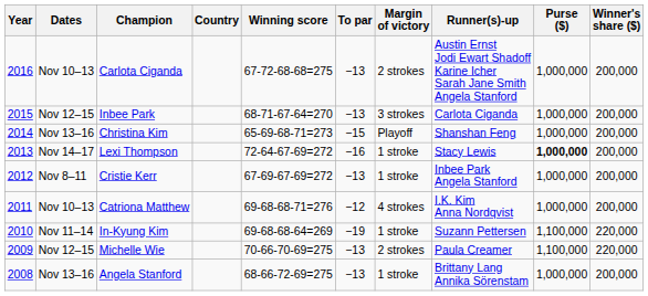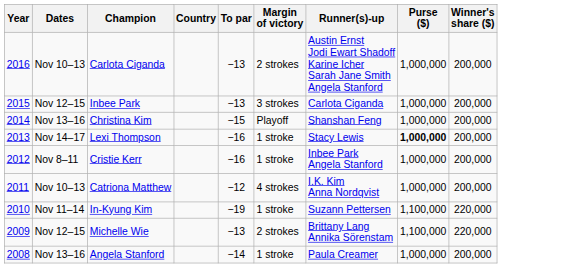 <table class="wikitable">
 <tr>
 <th>Year</th>
 <th>Dates</th>
 <th>Champion</th>
 <th>Country</th>
-<th>Winning score</th>
 <th>To par</th>
 <th>Margin<br>of victory</th>
 <th>Runner(s)-up</th>
 <th>Purse<br>($)</th>
 <th>Winner's<br>share ($)</th>
 </tr>
 <tr>
 <td><a href='#'>2016</a></td>
 <td>Nov 10–13</td>
 <td><a href='#'>Carlota Ciganda</a></td>
 <td></td>
-<td>67-72-68-68=275</td>
 <td align=center>−13</td>
 <td>2 strokes</td>
 <td> <a href='#'>Austin Ernst</a><br> <a href='#'>Jodi Ewart Shadoff</a><br> <a href='#'>Karine Icher</a><br> <a href='#'>Sarah Jane Smith</a><br> <a href='#'>Angela Stanford</a></td>
 <td align=center>1,000,000</td>
 <td align=center>200,000</td>
 </tr>
 <tr>
 <td><a href='#'>2015</a></td>
 <td>Nov 12–15</td>
 <td><a href='#'>Inbee Park</a></td>
 <td></td>
-<td>68-71-67-64=270</td>
 <td align=center>−13</td>
 <td>3 strokes</td>
 <td> <a href='#'>Carlota Ciganda</a></td>
 <td align=center>1,000,000</td>
 <td align=center>200,000</td>
 </tr>
 <tr>
 <td><a href='#'>2014</a></td>
 <td>Nov 13–16</td>
 <td><a href='#'>Christina Kim</a></td>
 <td></td>
-<td>65-69-68-71=273</td>
 <td align=center>−15</td>
 <td>Playoff</td>
 <td> <a href='#'>Shanshan Feng</a></td>
 <td align=center>1,000,000</td>
 <td align=center>200,000</td>
 </tr>
 <tr>
 <td><a href='#'>2013</a></td>
 <td>Nov 14–17</td>
 <td><a href='#'>Lexi Thompson</a></td>
 <td></td>
-<td>72-64-67-69=272</td>
 <td align=center>−16</td>
 <td>1 stroke</td>
 <td> <a href='#'>Stacy Lewis</a></td>
 <td align=center><strong>1,000,000</strong></td>
 <td align=center>200,000</td>
 </tr>
 <tr>
 <td><a href='#'>2012</a></td>
 <td>Nov 8–11</td>
 <td><a href='#'>Cristie Kerr</a></td>
 <td></td>
-<td>67-69-67-69=272</td>
-<td align=center>−13</td>
+<td align=center>−16</td>
 <td>1 stroke</td>
 <td> <a href='#'>Inbee Park</a> <br>  <a href='#'>Angela Stanford</a></td>
 <td align=center>1,000,000</td>
 <td align=center>200,000</td>
 </tr>
 <tr>
 <td><a href='#'>2011</a></td>
 <td>Nov 10–13</td>
 <td><a href='#'>Catriona Matthew</a></td>
 <td></td>
-<td>69-68-68-71=276</td>
 <td align=center>−12</td>
 <td>4 strokes</td>
 <td> <a href='#'>I.K. Kim</a> <br>  <a href='#'>Anna Nordqvist</a></td>
 <td align=center>1,000,000</td>
 <td align=center>200,000</td>
 </tr>
 <tr>
 <td><a href='#'>2010</a></td>
 <td>Nov 11–14</td>
 <td><a href='#'>In-Kyung Kim</a></td>
 <td></td>
-<td>69-68-68-64=269</td>
 <td align=center>−19</td>
 <td>1 stroke</td>
 <td> <a href='#'>Suzann Pettersen</a></td>
 <td align=center>1,100,000</td>
 <td align=center>220,000</td>
 </tr>
 <tr>
 <td><a href='#'>2009</a></td>
 <td>Nov 12–15</td>
 <td><a href='#'>Michelle Wie</a></td>
 <td></td>
-<td>70-66-70-69=275</td>
 <td align=center>−13</td>
 <td>2 strokes</td>
-<td> <a href='#'>Paula Creamer</a></td>
+<td> <a href='#'>Brittany Lang</a> <br>  <a href='#'>Annika Sörenstam</a></td>
 <td align=center>1,100,000</td>
 <td align=center>220,000</td>
 </tr>
 <tr>
 <td><a href='#'>2008</a></td>
 <td>Nov 13–16</td>
 <td><a href='#'>Angela Stanford</a></td>
 <td></td>
-<td>68-66-72-69=275</td>
-<td align=center>−13</td>
+<td align=center>−14</td>
 <td>1 stroke</td>
-<td> <a href='#'>Brittany Lang</a> <br>  <a href='#'>Annika Sörenstam</a></td>
+<td> <a href='#'>Paula Creamer</a></td>
 <td align=center>1,000,000</td>
 <td align=center>200,000</td>
 </tr>
 </table>
